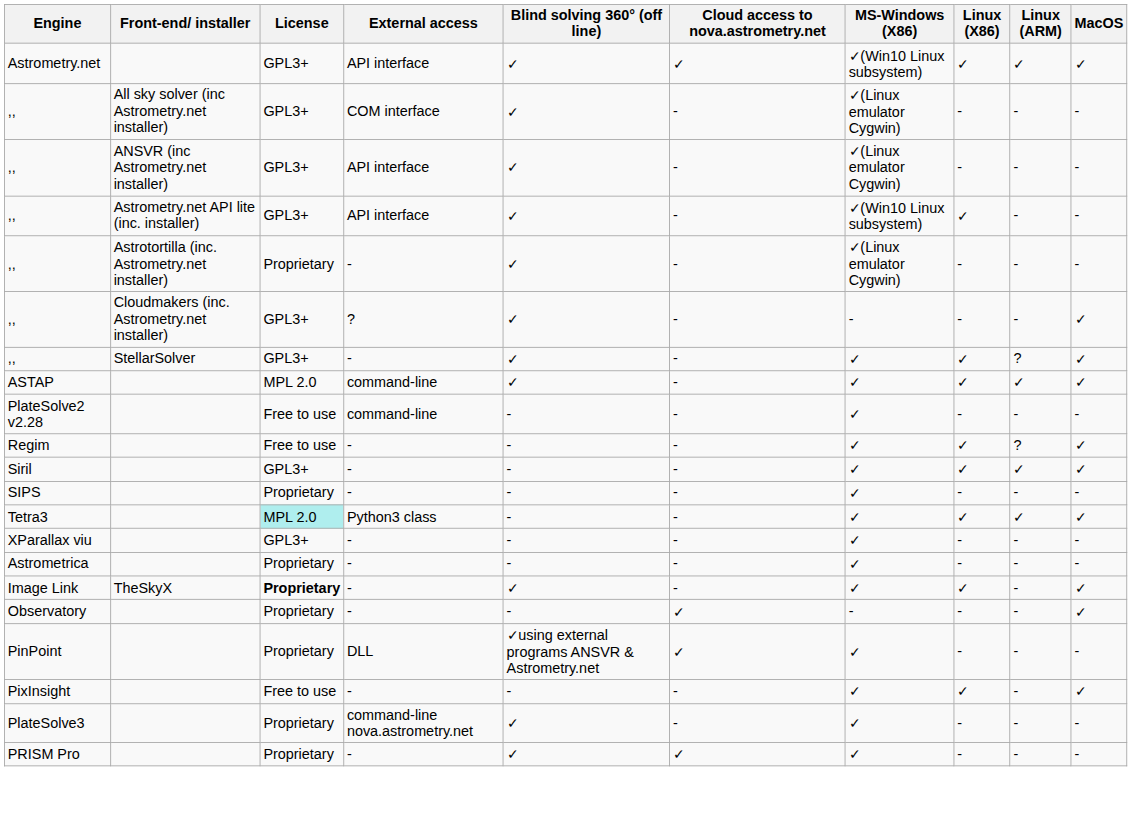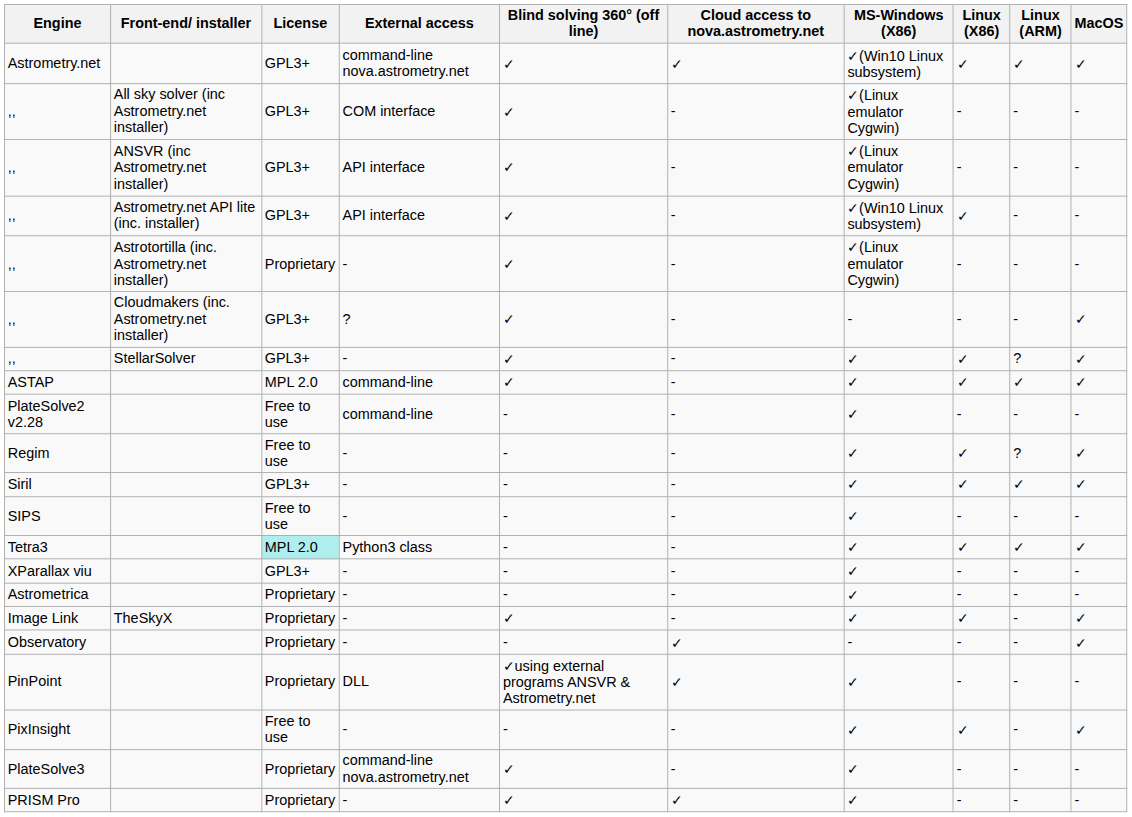 <table class="wikitable">
 <tr>
 <th>Engine</th>
 <th>Front-end/ installer</th>
 <th>License</th>
 <th>External access</th>
 <th>Blind solving 360° (off line)</th>
 <th>Cloud access to nova.astrometry.net</th>
 <th>MS-Windows (X86)</th>
 <th>Linux (X86)</th>
 <th>Linux (ARM)</th>
 <th>MacOS</th>
 </tr>
 <tr>
 <td>Astrometry.net</td>
 <td></td>
 <td>GPL3+</td>
-<td>API interface</td>
+<td>command-line nova.astrometry.net</td>
 <td>✓</td>
 <td>✓</td>
 <td>✓(Win10 Linux subsystem)</td>
 <td>✓</td>
 <td>✓</td>
 <td>✓</td>
 </tr>
 <tr>
 <td>,,</td>
 <td>All sky solver (inc Astrometry.net installer)</td>
 <td>GPL3+</td>
 <td>COM interface</td>
 <td>✓</td>
 <td>-</td>
 <td>✓(Linux emulator Cygwin)</td>
 <td>-</td>
 <td>-</td>
 <td>-</td>
 </tr>
 <tr>
 <td>,,</td>
 <td>ANSVR (inc Astrometry.net installer)</td>
 <td>GPL3+</td>
 <td>API interface</td>
 <td>✓</td>
 <td>-</td>
 <td>✓(Linux emulator Cygwin)</td>
 <td>-</td>
 <td>-</td>
 <td>-</td>
 </tr>
 <tr>
 <td>,,</td>
 <td>Astrometry.net API lite (inc. installer)</td>
 <td>GPL3+</td>
 <td>API interface</td>
 <td>✓</td>
 <td>-</td>
 <td>✓(Win10 Linux subsystem)</td>
 <td>✓</td>
 <td>-</td>
 <td>-</td>
 </tr>
 <tr>
 <td>,,</td>
 <td>Astrotortilla (inc. Astrometry.net installer)</td>
 <td>Proprietary</td>
 <td>-</td>
 <td>✓</td>
 <td>-</td>
 <td>✓(Linux emulator Cygwin)</td>
 <td>-</td>
 <td>-</td>
 <td>-</td>
 </tr>
 <tr>
 <td>,,</td>
 <td>Cloudmakers (inc. Astrometry.net installer)</td>
 <td>GPL3+</td>
 <td>?</td>
 <td>✓</td>
 <td>-</td>
 <td>-</td>
 <td>-</td>
 <td>-</td>
 <td>✓</td>
 </tr>
 <tr>
 <td>,,</td>
 <td>StellarSolver</td>
 <td>GPL3+</td>
 <td>-</td>
 <td>✓</td>
 <td>-</td>
 <td>✓</td>
 <td>✓</td>
 <td>?</td>
 <td>✓</td>
 </tr>
 <tr>
 <td>ASTAP</td>
 <td></td>
 <td>MPL 2.0</td>
 <td>command-line</td>
 <td>✓</td>
 <td>-</td>
 <td>✓</td>
 <td>✓</td>
 <td>✓</td>
 <td>✓</td>
 </tr>
 <tr>
 <td>PlateSolve2 v2.28</td>
 <td></td>
 <td>Free to use</td>
 <td>command-line</td>
 <td>-</td>
 <td>-</td>
 <td>✓</td>
 <td>-</td>
 <td>-</td>
 <td>-</td>
 </tr>
 <tr>
 <td>Regim</td>
 <td></td>
 <td>Free to use</td>
 <td>-</td>
 <td>-</td>
 <td>-</td>
 <td>✓</td>
 <td>✓</td>
 <td>?</td>
 <td>✓</td>
 </tr>
 <tr>
 <td>Siril</td>
 <td></td>
 <td>GPL3+</td>
 <td>-</td>
 <td>-</td>
 <td>-</td>
 <td>✓</td>
 <td>✓</td>
 <td>✓</td>
 <td>✓</td>
 </tr>
 <tr>
 <td>SIPS</td>
 <td></td>
-<td>Proprietary</td>
+<td>Free to use</td>
 <td>-</td>
 <td>-</td>
 <td>-</td>
 <td>✓</td>
 <td>-</td>
 <td>-</td>
 <td>-</td>
 </tr>
 <tr>
 <td>Tetra3</td>
 <td></td>
 <td style="background: paleturquoise;">MPL 2.0</td>
 <td>Python3 class</td>
 <td>-</td>
 <td>-</td>
 <td>✓</td>
 <td>✓</td>
 <td>✓</td>
 <td>✓</td>
 </tr>
 <tr>
 <td>XParallax viu</td>
 <td></td>
 <td>GPL3+</td>
 <td>-</td>
 <td>-</td>
 <td>-</td>
 <td>✓</td>
 <td>-</td>
 <td>-</td>
 <td>-</td>
 </tr>
 <tr>
 <td>Astrometrica</td>
 <td></td>
 <td>Proprietary</td>
 <td>-</td>
 <td>-</td>
 <td>-</td>
 <td>✓</td>
 <td>-</td>
 <td>-</td>
 <td>-</td>
 </tr>
 <tr>
 <td>Image Link</td>
 <td>TheSkyX</td>
-<td><strong>Proprietary</strong></td>
+<td>Proprietary</td>
 <td>-</td>
 <td>✓</td>
 <td>-</td>
 <td>✓</td>
 <td>✓</td>
 <td>-</td>
 <td>✓</td>
 </tr>
 <tr>
 <td>Observatory</td>
 <td></td>
 <td>Proprietary</td>
 <td>-</td>
 <td>-</td>
 <td>✓</td>
 <td>-</td>
 <td>-</td>
 <td>-</td>
 <td>✓</td>
 </tr>
 <tr>
 <td>PinPoint</td>
 <td></td>
 <td>Proprietary</td>
 <td>DLL</td>
 <td>✓using external programs ANSVR & Astrometry.net</td>
 <td>✓</td>
 <td>✓</td>
 <td>-</td>
 <td>-</td>
 <td>-</td>
 </tr>
 <tr>
 <td>PixInsight</td>
 <td></td>
 <td>Free to use</td>
 <td>-</td>
 <td>-</td>
 <td>-</td>
 <td>✓</td>
 <td>✓</td>
 <td>-</td>
 <td>✓</td>
 </tr>
 <tr>
 <td>PlateSolve3</td>
 <td></td>
 <td>Proprietary</td>
 <td>command-line nova.astrometry.net</td>
 <td>✓</td>
 <td>-</td>
 <td>✓</td>
 <td>-</td>
 <td>-</td>
 <td>-</td>
 </tr>
 <tr>
 <td>PRISM Pro</td>
 <td></td>
 <td>Proprietary</td>
 <td>-</td>
 <td>✓</td>
 <td>✓</td>
 <td>✓</td>
 <td>-</td>
 <td>-</td>
 <td>-</td>
 </tr>
 </table>
